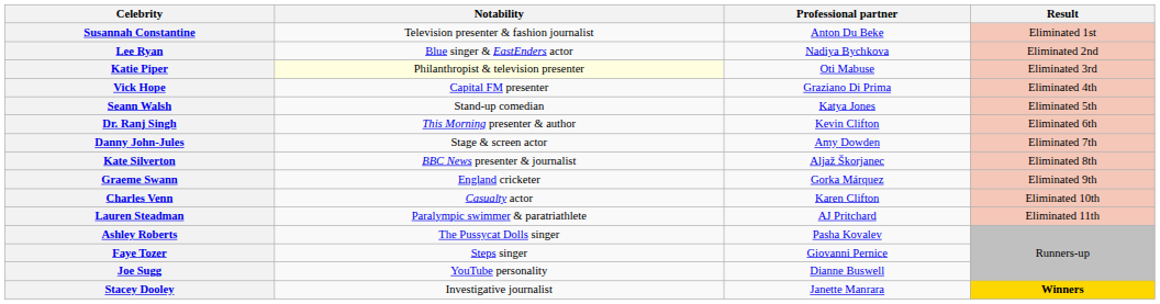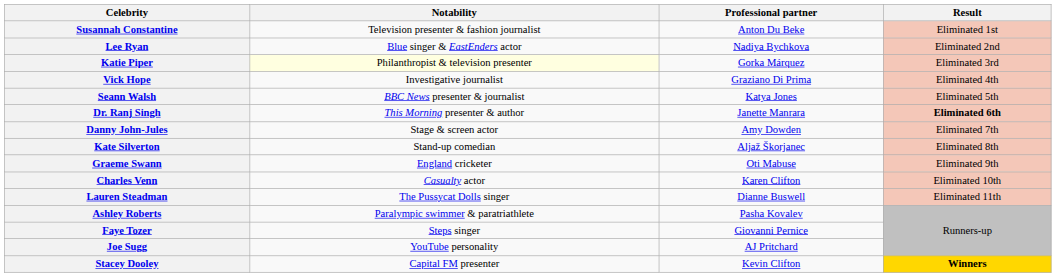 <table class="wikitable sortable" style="text-align:center; width:80%">
 <tr>
 <th scope="col">Celebrity</th>
 <th scope="col" class="unsortable">Notability</th>
 <th scope="col">Professional partner</th>
 <th scope="col">Result</th>
 </tr>
 <tr>
 <th><a href='#'>Susannah Constantine</a></th>
 <td>Television presenter & fashion journalist</td>
 <td><a href='#'>Anton Du Beke</a></td>
 <td bgcolor="f4c7b8">Eliminated 1st</td>
 </tr>
 <tr>
 <th><a href='#'>Lee Ryan</a></th>
 <td><a href='#'>Blue</a> singer & <em><a href='#'>EastEnders</a></em> actor</td>
 <td><a href='#'>Nadiya Bychkova</a></td>
 <td bgcolor="f4c7b8">Eliminated 2nd</td>
 </tr>
 <tr>
 <th><a href='#'>Katie Piper</a></th>
 <td style="background: lightyellow;">Philanthropist & television presenter</td>
-<td><a href='#'>Oti Mabuse</a></td>
+<td><a href='#'>Gorka Márquez</a></td>
 <td bgcolor="f4c7b8">Eliminated 3rd</td>
 </tr>
 <tr>
 <th><a href='#'>Vick Hope</a></th>
-<td><a href='#'>Capital FM</a> presenter</td>
+<td>Investigative journalist</td>
 <td><a href='#'>Graziano Di Prima</a></td>
 <td bgcolor="f4c7b8">Eliminated 4th</td>
 </tr>
 <tr>
 <th><a href='#'>Seann Walsh</a></th>
-<td>Stand-up comedian</td>
+<td><em><a href='#'>BBC News</a></em> presenter & journalist</td>
 <td><a href='#'>Katya Jones</a></td>
 <td bgcolor="f4c7b8">Eliminated 5th</td>
 </tr>
 <tr>
 <th><a href='#'>Dr. Ranj Singh</a></th>
 <td><em><a href='#'>This Morning</a></em> presenter & author</td>
-<td><a href='#'>Kevin Clifton</a></td>
-<td bgcolor="f4c7b8">Eliminated 6th</td>
+<td><a href='#'>Janette Manrara</a></td>
+<td bgcolor="f4c7b8"><strong>Eliminated 6th</strong></td>
 </tr>
 <tr>
 <th><a href='#'>Danny John-Jules</a></th>
 <td>Stage & screen actor</td>
 <td><a href='#'>Amy Dowden</a></td>
 <td bgcolor="f4c7b8">Eliminated 7th</td>
 </tr>
 <tr>
 <th><a href='#'>Kate Silverton</a></th>
-<td><em><a href='#'>BBC News</a></em> presenter & journalist</td>
+<td>Stand-up comedian</td>
 <td><a href='#'>Aljaž Škorjanec</a></td>
 <td bgcolor="f4c7b8">Eliminated 8th</td>
 </tr>
 <tr>
 <th><a href='#'>Graeme Swann</a></th>
 <td><a href='#'>England</a> cricketer</td>
-<td><a href='#'>Gorka Márquez</a></td>
+<td><a href='#'>Oti Mabuse</a></td>
 <td bgcolor="f4c7b8">Eliminated 9th</td>
 </tr>
 <tr>
 <th><a href='#'>Charles Venn</a></th>
 <td><em><a href='#'>Casualty</a></em> actor</td>
 <td><a href='#'>Karen Clifton</a></td>
 <td bgcolor="f4c7b8">Eliminated 10th</td>
 </tr>
 <tr>
 <th><a href='#'>Lauren Steadman</a></th>
-<td><a href='#'>Paralympic swimmer</a> & paratriathlete</td>
-<td><a href='#'>AJ Pritchard</a></td>
+<td><a href='#'>The Pussycat Dolls</a> singer</td>
+<td><a href='#'>Dianne Buswell</a></td>
 <td bgcolor="f4c7b8">Eliminated 11th</td>
 </tr>
 <tr>
 <th><a href='#'>Ashley Roberts</a></th>
-<td><a href='#'>The Pussycat Dolls</a> singer</td>
+<td><a href='#'>Paralympic swimmer</a> & paratriathlete</td>
 <td><a href='#'>Pasha Kovalev</a></td>
 <td rowspan="3" bgcolor="silver">Runners-up</td>
 </tr>
 <tr>
 <th><a href='#'>Faye Tozer</a></th>
 <td><a href='#'>Steps</a> singer</td>
 <td><a href='#'>Giovanni Pernice</a></td>
 </tr>
 <tr>
 <th><a href='#'>Joe Sugg</a></th>
 <td><a href='#'>YouTube</a> personality</td>
-<td><a href='#'>Dianne Buswell</a></td>
+<td><a href='#'>AJ Pritchard</a></td>
 </tr>
 <tr>
 <th><a href='#'>Stacey Dooley</a></th>
-<td>Investigative journalist</td>
-<td><a href='#'>Janette Manrara</a></td>
+<td><a href='#'>Capital FM</a> presenter</td>
+<td><a href='#'>Kevin Clifton</a></td>
 <td bgcolor="gold"><strong>Winners</strong></td>
 </tr>
 </table>
